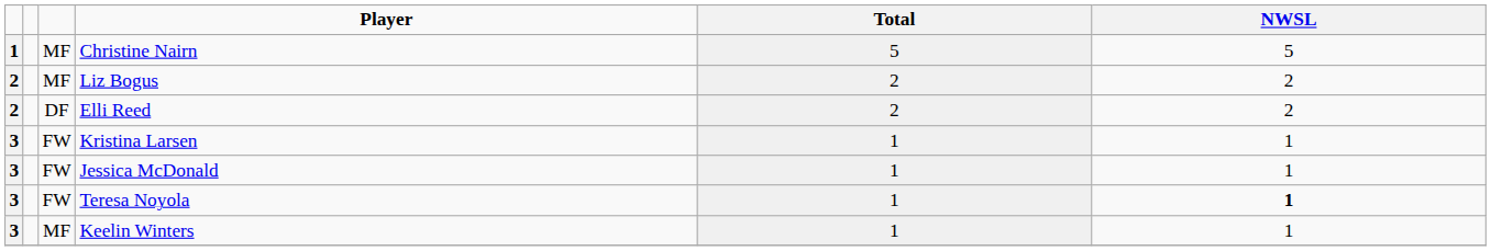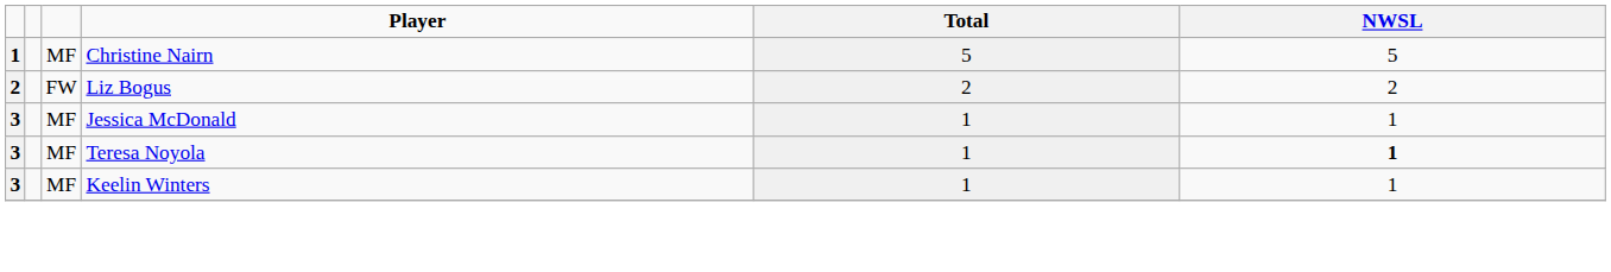 <table class="wikitable" style="text-align:center;">
 <tr>
 <td style="width:1%;"><strong></strong></td>
 <td style="width:1%;"><strong></strong></td>
 <td style="width:1%;"><strong></strong></td>
 <td style="width:42%;"><strong>Player</strong></td>
 <th width=80>Total</th>
 <th width=80><a href='#'>NWSL</a></th>
 </tr>
 <tr>
 <th>1</th>
 <td></td>
 <td>MF</td>
 <td style="text-align: left;"><a href='#'>Christine Nairn</a></td>
 <td style="background: #F0F0F0;">5</td>
 <td>5</td>
 </tr>
 <tr>
 <th>2</th>
 <td></td>
-<td>MF</td>
+<td>FW</td>
 <td style="text-align: left;"><a href='#'>Liz Bogus</a></td>
-<td style="background: #F0F0F0;">2</td>
-<td>2</td>
-</tr>
-<tr>
-<th>2</th>
-<td></td>
-<td>DF</td>
-<td style="text-align: left;"><a href='#'>Elli Reed</a></td>
 <td style="background: #F0F0F0;">2</td>
 <td>2</td>
 </tr>
 <tr>
 <th>3</th>
 <td></td>
-<td>FW</td>
-<td style="text-align: left;"><a href='#'>Kristina Larsen</a></td>
-<td style="background: #F0F0F0;">1</td>
-<td>1</td>
-</tr>
-<tr>
-<th>3</th>
-<td></td>
-<td>FW</td>
+<td>MF</td>
 <td style="text-align: left;"><a href='#'>Jessica McDonald</a></td>
 <td style="background: #F0F0F0;">1</td>
 <td>1</td>
 </tr>
 <tr>
 <th>3</th>
 <td></td>
-<td>FW</td>
+<td>MF</td>
 <td style="text-align: left;"><a href='#'>Teresa Noyola</a></td>
 <td style="background: #F0F0F0;">1</td>
 <td><strong>1</strong></td>
 </tr>
 <tr>
 <th>3</th>
 <td></td>
 <td>MF</td>
 <td style="text-align: left;"><a href='#'>Keelin Winters</a></td>
 <td style="background: #F0F0F0;">1</td>
 <td>1</td>
 </tr>
 <tr>
 </tr>
 </table>
